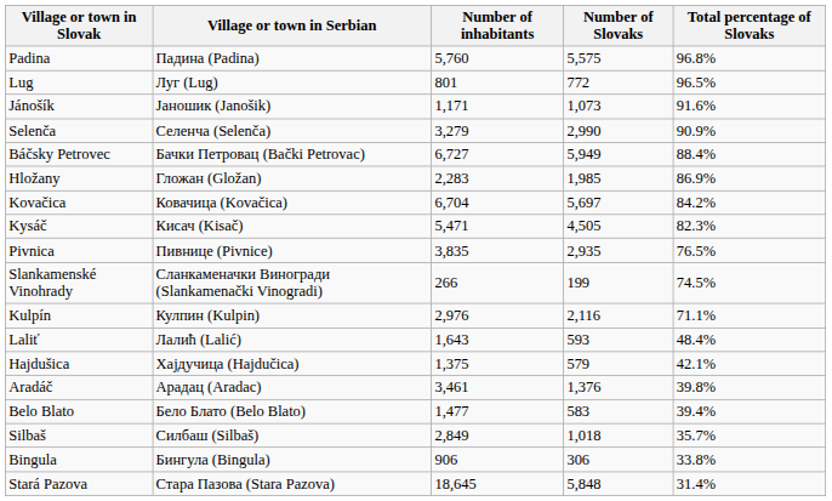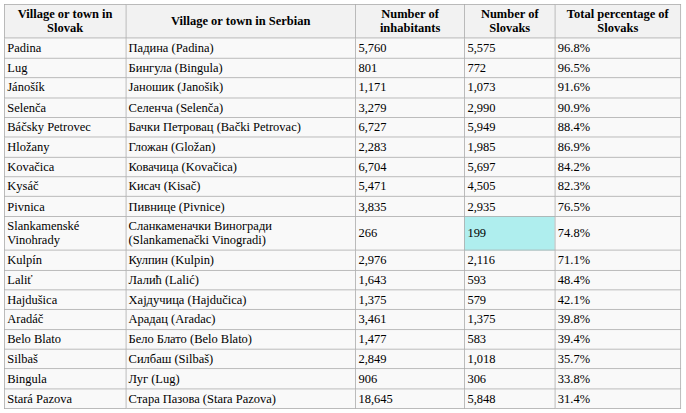 <table class="wikitable">
 <tr>
 <th>Village or town in Slovak</th>
 <th>Village or town in Serbian</th>
 <th>Number of inhabitants</th>
 <th>Number of Slovaks</th>
 <th>Total percentage of Slovaks</th>
 </tr>
 <tr>
 <td>Padina</td>
 <td>Падина (Padina)</td>
 <td>5,760</td>
 <td>5,575</td>
 <td>96.8%</td>
 </tr>
 <tr>
 <td>Lug</td>
-<td>Луг (Lug)</td>
+<td>Бингула (Bingula)</td>
 <td>801</td>
 <td>772</td>
 <td>96.5%</td>
 </tr>
 <tr>
 <td>Jánošík</td>
 <td>Јаношик (Janošik)</td>
 <td>1,171</td>
 <td>1,073</td>
 <td>91.6%</td>
 </tr>
 <tr>
 <td>Selenča</td>
 <td>Селенча (Selenča)</td>
 <td>3,279</td>
 <td>2,990</td>
 <td>90.9%</td>
 </tr>
 <tr>
 <td>Báčsky Petrovec</td>
 <td>Бачки Петровац (Bački Petrovac)</td>
 <td>6,727</td>
 <td>5,949</td>
 <td>88.4%</td>
 </tr>
 <tr>
 <td>Hložany</td>
 <td>Гложан (Gložan)</td>
 <td>2,283</td>
 <td>1,985</td>
 <td>86.9%</td>
 </tr>
 <tr>
 <td>Kovačica</td>
 <td>Ковачица (Kovačica)</td>
 <td>6,704</td>
 <td>5,697</td>
 <td>84.2%</td>
 </tr>
 <tr>
 <td>Kysáč</td>
 <td>Кисач (Kisač)</td>
 <td>5,471</td>
 <td>4,505</td>
 <td>82.3%</td>
 </tr>
 <tr>
 <td>Pivnica</td>
 <td>Пивнице (Pivnice)</td>
 <td>3,835</td>
 <td>2,935</td>
 <td>76.5%</td>
 </tr>
 <tr>
 <td>Slankamenské Vinohrady</td>
 <td>Сланкаменачки Виногради (Slankamenački Vinogradi)</td>
 <td>266</td>
-<td>199</td>
-<td>74.5%</td>
+<td style="background: paleturquoise;">199</td>
+<td>74.8%</td>
 </tr>
 <tr>
 <td>Kulpín</td>
 <td>Кулпин (Kulpin)</td>
 <td>2,976</td>
 <td>2,116</td>
 <td>71.1%</td>
 </tr>
 <tr>
 <td>Laliť</td>
 <td>Лалић (Lalić)</td>
 <td>1,643</td>
 <td>593</td>
 <td>48.4%</td>
 </tr>
 <tr>
 <td>Hajdušica</td>
 <td>Хајдучица (Hajdučica)</td>
 <td>1,375</td>
 <td>579</td>
 <td>42.1%</td>
 </tr>
 <tr>
 <td>Aradáč</td>
 <td>Арадац (Aradac)</td>
 <td>3,461</td>
-<td>1,376</td>
+<td>1,375</td>
 <td>39.8%</td>
 </tr>
 <tr>
 <td>Belo Blato</td>
 <td>Бело Блато (Belo Blato)</td>
 <td>1,477</td>
 <td>583</td>
 <td>39.4%</td>
 </tr>
 <tr>
 <td>Silbaš</td>
 <td>Силбаш (Silbaš)</td>
 <td>2,849</td>
 <td>1,018</td>
 <td>35.7%</td>
 </tr>
 <tr>
 <td>Bingula</td>
-<td>Бингула (Bingula)</td>
+<td>Луг (Lug)</td>
 <td>906</td>
 <td>306</td>
 <td>33.8%</td>
 </tr>
 <tr>
 <td>Stará Pazova</td>
 <td>Стара Пазова (Stara Pazova)</td>
 <td>18,645</td>
 <td>5,848</td>
 <td>31.4%</td>
 </tr>
 </table>
